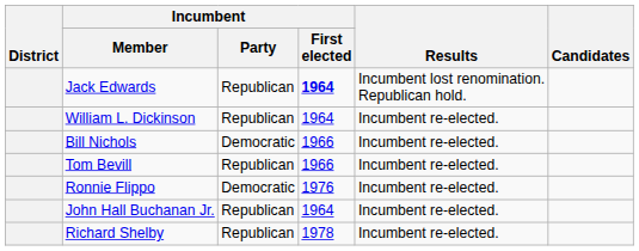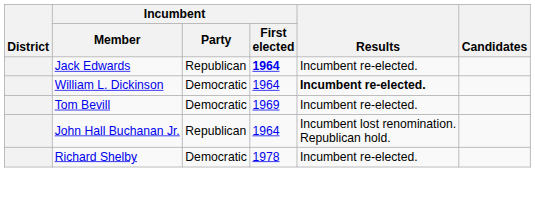 <table class=wikitable>
 <tr valign=bottom>
 <th rowspan=2>District</th>
 <th colspan=3>Incumbent</th>
 <th rowspan=2>Results</th>
 <th rowspan=2>Candidates</th>
 </tr>
 <tr>
 <th>Member</th>
 <th>Party</th>
 <th>First<br>elected</th>
 </tr>
 <tr>
 <th></th>
 <td><a href='#'>Jack Edwards</a></td>
 <td>Republican</td>
 <td><strong><a href='#'>1964</a></strong></td>
-<td>Incumbent lost renomination.<br>Republican hold.</td>
+<td>Incumbent re-elected.</td>
 <td nowrap></td>
 </tr>
 <tr>
 <th></th>
 <td><a href='#'>William L. Dickinson</a></td>
-<td>Republican</td>
+<td>Democratic</td>
 <td><a href='#'>1964</a></td>
-<td>Incumbent re-elected.</td>
-<td nowrap></td>
-</tr>
-<tr>
-<th></th>
-<td><a href='#'>Bill Nichols</a></td>
-<td>Democratic</td>
-<td><a href='#'>1966</a></td>
-<td>Incumbent re-elected.</td>
+<td><strong>Incumbent re-elected.</strong></td>
 <td nowrap></td>
 </tr>
 <tr>
 <th></th>
 <td><a href='#'>Tom Bevill</a></td>
-<td>Republican</td>
-<td><a href='#'>1966</a></td>
-<td>Incumbent re-elected.</td>
-<td nowrap></td>
-</tr>
-<tr>
-<th></th>
-<td><a href='#'>Ronnie Flippo</a></td>
 <td>Democratic</td>
-<td><a href='#'>1976</a></td>
+<td><a href='#'>1969</a></td>
 <td>Incumbent re-elected.</td>
 <td nowrap></td>
 </tr>
 <tr>
 <th></th>
 <td><a href='#'>John Hall Buchanan Jr.</a></td>
 <td>Republican</td>
 <td><a href='#'>1964</a></td>
-<td>Incumbent re-elected.</td>
+<td>Incumbent lost renomination.<br>Republican hold.</td>
 <td nowrap></td>
 </tr>
 <tr>
 <th></th>
 <td><a href='#'>Richard Shelby</a></td>
-<td>Republican</td>
+<td>Democratic</td>
 <td><a href='#'>1978</a></td>
 <td>Incumbent re-elected.</td>
 <td nowrap></td>
 </tr>
 </table>
